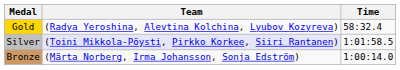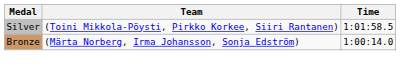 <table class="wikitable">
 <tr>
 <th>Medal</th>
 <th>Team</th>
 <th>Time</th>
 </tr>
 <tr>
-<td style="text-align:center;background-color:gold;">Gold</td>
-<td> (<a href='#'>Radya Yeroshina</a>, <a href='#'>Alevtina Kolchina</a>, <a href='#'>Lyubov Kozyreva</a>)</td>
-<td>58:32.4</td>
-</tr>
-<tr>
 <td style="text-align:center;background-color:silver;">Silver</td>
-<td style="background: lavender;"> (<a href='#'>Toini Mikkola-Pöysti</a>, <a href='#'>Pirkko Korkee</a>, <a href='#'>Siiri Rantanen</a>)</td>
+<td> (<a href='#'>Toini Mikkola-Pöysti</a>, <a href='#'>Pirkko Korkee</a>, <a href='#'>Siiri Rantanen</a>)</td>
 <td>1:01:58.5</td>
 </tr>
 <tr>
 <td style="text-align:center;background-color:#CC9966;">Bronze</td>
 <td> (<a href='#'>Märta Norberg</a>, <a href='#'>Irma Johansson</a>, <a href='#'>Sonja Edström</a>)</td>
 <td>1:00:14.0</td>
 </tr>
 </table>
